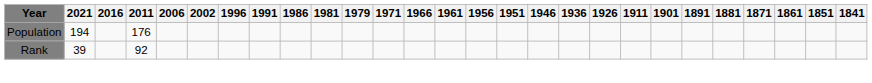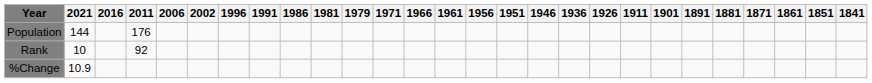 <table class="wikitable">
 <tr>
 <th style="background:grey;">Year</th>
 <th>2021</th>
 <th>2016</th>
 <th>2011</th>
 <th>2006</th>
 <th>2002</th>
 <th>1996</th>
 <th>1991</th>
 <th>1986</th>
 <th>1981</th>
 <th>1979</th>
 <th>1971</th>
 <th>1966</th>
 <th>1961</th>
 <th>1956</th>
 <th>1951</th>
 <th>1946</th>
 <th>1936</th>
 <th>1926</th>
 <th>1911</th>
 <th>1901</th>
 <th>1891</th>
 <th>1881</th>
 <th>1871</th>
 <th>1861</th>
 <th>1851</th>
 <th>1841</th>
 </tr>
 <tr align="center">
 <td style="background:grey;">Population</td>
-<td>194</td>
+<td>144</td>
 <td></td>
 <td>176</td>
 <td></td>
 <td></td>
 <td></td>
 <td></td>
 <td></td>
 <td></td>
 <td></td>
 <td></td>
 <td></td>
 <td></td>
 <td></td>
 <td></td>
 <td></td>
 <td></td>
 <td></td>
 <td></td>
 <td></td>
 <td></td>
 <td></td>
 <td></td>
 <td></td>
 <td></td>
 <td></td>
 </tr>
 <tr align="center">
 <td style="background:grey;">Rank</td>
-<td>39</td>
+<td>10</td>
 <td></td>
 <td>92</td>
 <td></td>
 <td></td>
 <td></td>
 <td></td>
 <td></td>
 <td></td>
 <td></td>
 <td></td>
 <td></td>
 <td></td>
 <td></td>
 <td></td>
 <td></td>
 <td></td>
 <td></td>
 <td></td>
 <td></td>
 <td></td>
 <td></td>
 <td></td>
 <td></td>
 <td></td>
 <td></td>
 </tr>
+<tr align="center">
+<td style="background:grey;">%Change</td>
+<td>10.9</td>
+<td></td>
+<td></td>
+<td></td>
+<td></td>
+<td></td>
+<td></td>
+<td></td>
+<td></td>
+<td></td>
+<td></td>
+<td></td>
+<td></td>
+<td></td>
+<td></td>
+<td></td>
+<td></td>
+<td></td>
+<td></td>
+<td></td>
+<td></td>
+<td></td>
+<td></td>
+<td></td>
+<td></td>
+<td></td>
+</tr>
 </table>
